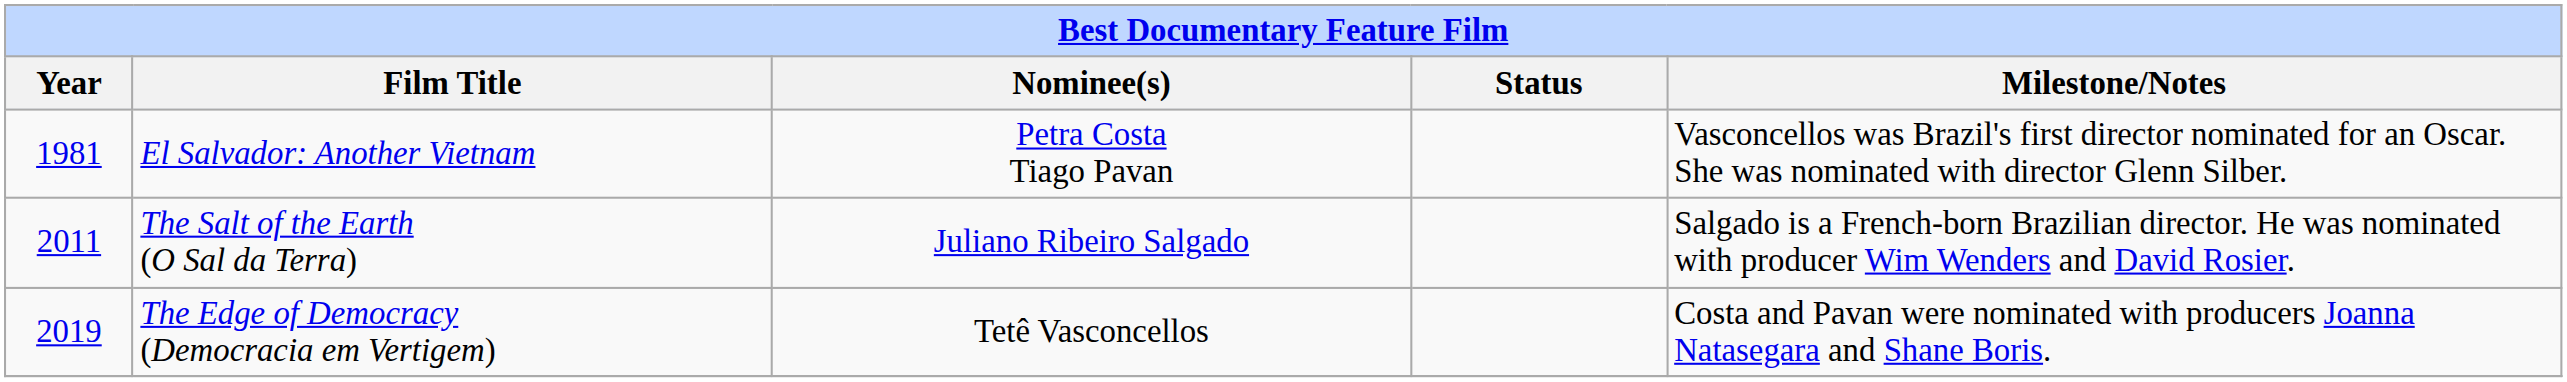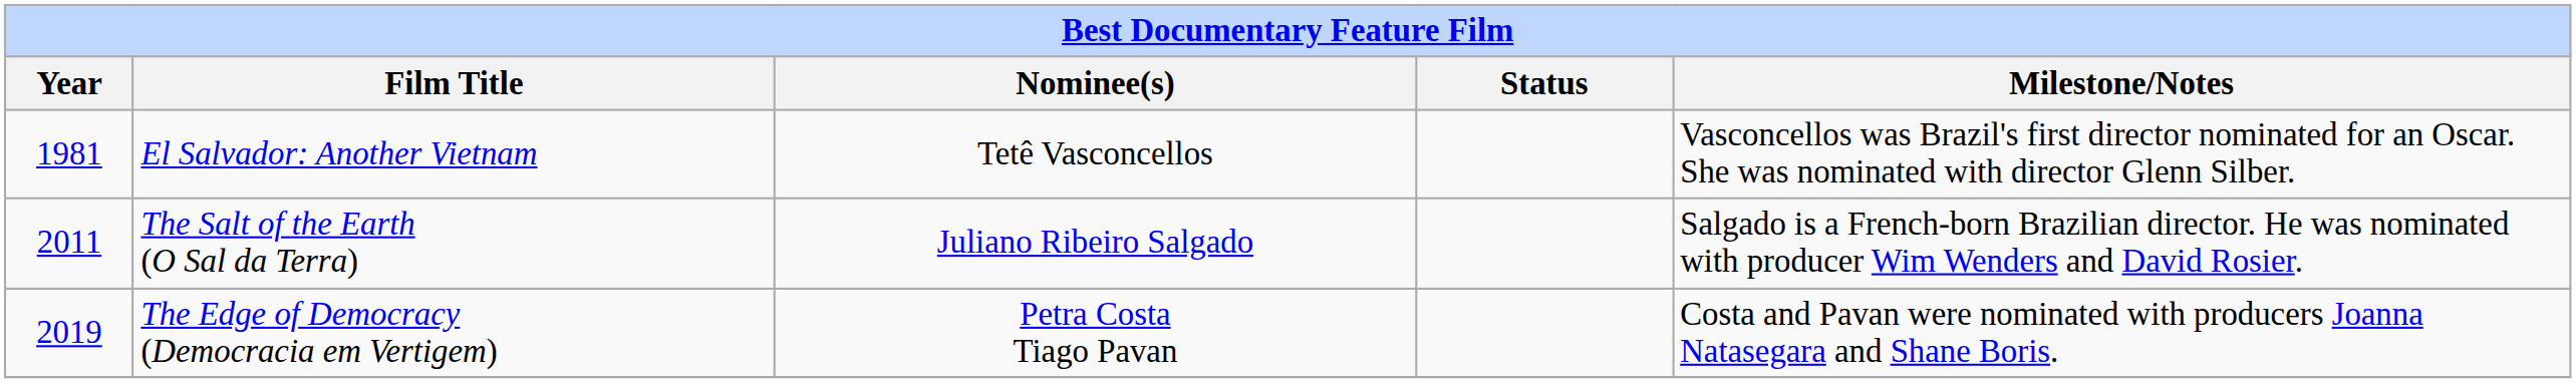 <table class="wikitable" style="text-align: center">
 <tr bgcolor=#bfd7ff>
 <td colspan=6><strong><a href='#'>Best Documentary Feature Film</a></strong></td>
 </tr>
 <tr bgcolor=#ebf5ff>
 <th width=5%>Year</th>
 <th width=25%>Film Title</th>
 <th width=25%>Nominee(s)</th>
 <th width=10%>Status</th>
 <th width=35%>Milestone/Notes</th>
 </tr>
 <tr>
 <td><a href='#'>1981</a></td>
 <td style="text-align: left"><em><a href='#'>El Salvador: Another Vietnam</a></em></td>
-<td><a href='#'>Petra Costa</a><br>Tiago Pavan</td>
+<td>Tetê Vasconcellos</td>
 <td></td>
 <td style="text-align: left">Vasconcellos was Brazil's first director nominated for an Oscar. She was nominated with director Glenn Silber.</td>
 </tr>
 <tr>
 <td><a href='#'>2011</a></td>
 <td style="text-align: left"><em><a href='#'>The Salt of the Earth</a></em><br>(<em>O Sal da Terra</em>)</td>
 <td><a href='#'>Juliano Ribeiro Salgado</a></td>
 <td></td>
 <td style="text-align: left">Salgado is a French-born Brazilian director. He was nominated with producer <a href='#'>Wim Wenders</a> and <a href='#'>David Rosier</a>.</td>
 </tr>
 <tr>
 <td><a href='#'>2019</a></td>
 <td style="text-align: left"><em><a href='#'>The Edge of Democracy</a></em><br>(<em>Democracia em Vertigem</em>)</td>
-<td>Tetê Vasconcellos</td>
+<td><a href='#'>Petra Costa</a><br>Tiago Pavan</td>
 <td></td>
 <td style="text-align: left">Costa and Pavan were nominated with producers <a href='#'>Joanna Natasegara</a> and <a href='#'>Shane Boris</a>.</td>
 </tr>
 <tr>
 </tr>
 </table>
